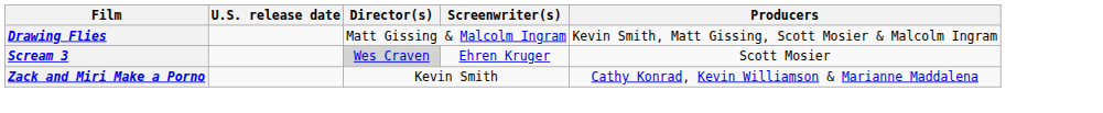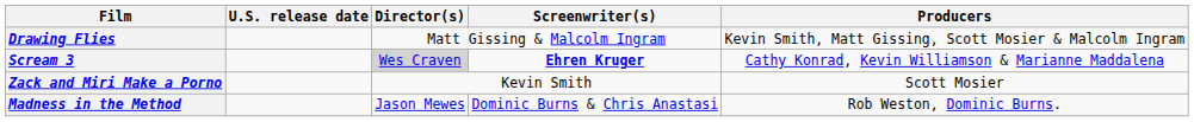 <table class="wikitable plainrowheaders" style="text-align:center">
 <tr>
 <th>Film</th>
 <th>U.S. release date</th>
 <th>Director(s)</th>
 <th>Screenwriter(s)</th>
 <th>Producers</th>
 </tr>
 <tr>
 <th scope="row" style="text-align:left"><em><a href='#'>Drawing Flies</a></em></th>
 <td></td>
 <td colspan="2">Matt Gissing & <a href='#'>Malcolm Ingram</a></td>
 <td>Kevin Smith, Matt Gissing, Scott Mosier & Malcolm Ingram</td>
 </tr>
 <tr>
 <th scope="row" style="text-align:left"><em><a href='#'>Scream 3</a></em></th>
 <td></td>
 <td style="background: lightgrey;"><a href='#'>Wes Craven</a></td>
-<td><a href='#'>Ehren Kruger</a></td>
-<td>Scott Mosier</td>
+<td><strong><a href='#'>Ehren Kruger</a></strong></td>
+<td><a href='#'>Cathy Konrad</a>, <a href='#'>Kevin Williamson</a> & <a href='#'>Marianne Maddalena</a></td>
 </tr>
 <tr>
 <th scope="row" style="text-align:left"><em><a href='#'>Zack and Miri Make a Porno</a></em></th>
 <td></td>
 <td colspan="2">Kevin Smith</td>
-<td><a href='#'>Cathy Konrad</a>, <a href='#'>Kevin Williamson</a> & <a href='#'>Marianne Maddalena</a></td>
+<td>Scott Mosier</td>
+</tr>
+<tr>
+<th scope="row" style="text-align:left"><em><a href='#'>Madness in the Method</a></em></th>
+<td></td>
+<td><a href='#'>Jason Mewes</a></td>
+<td><a href='#'>Dominic Burns</a> & <a href='#'>Chris Anastasi</a></td>
+<td>Rob Weston, <a href='#'>Dominic Burns</a>.</td>
 </tr>
 </table>
